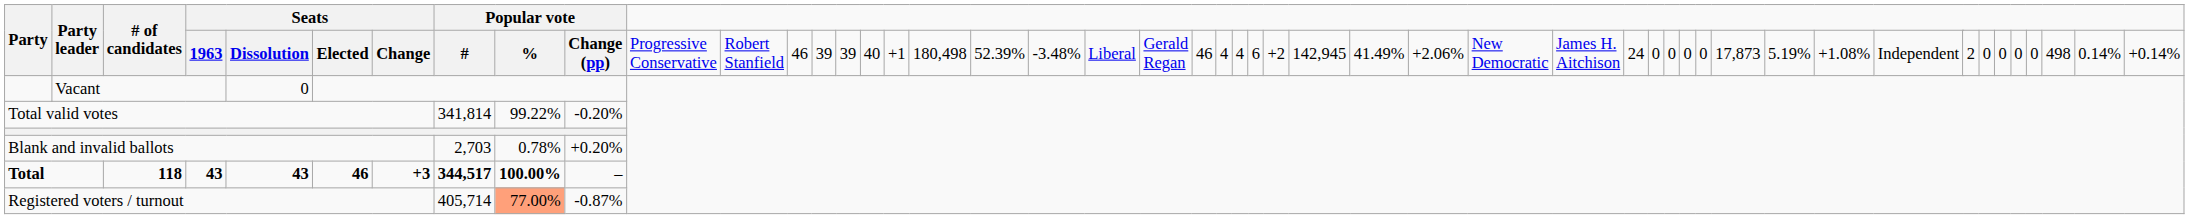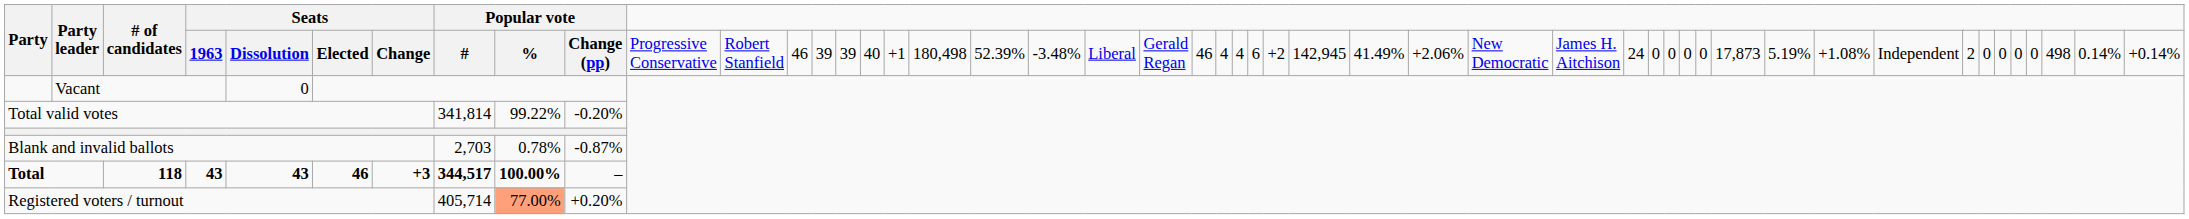 <table class="wikitable">
 <tr>
 <th rowspan="2" colspan="2">Party</th>
 <th rowspan="2">Party leader</th>
 <th rowspan="2"># of<br>candidates</th>
 <th colspan="4">Seats</th>
 <th colspan="3">Popular vote</th>
 </tr>
 <tr>
 <th><a href='#'>1963</a></th>
 <th><span><a href='#'>Dissolution</a></span></th>
 <th>Elected</th>
 <th>Change</th>
 <th>#</th>
 <th>%</th>
 <th>Change (<a href='#'>pp</a>)<br></th>
 <td><a href='#'>Progressive Conservative</a></td>
 <td><a href='#'>Robert Stanfield</a></td>
 <td align="right">46</td>
 <td align="right">39</td>
 <td align="right">39</td>
 <td align="right">40</td>
 <td align="right">+1</td>
 <td align="right">180,498</td>
 <td align="right">52.39%</td>
 <td align="right">-3.48%<br></td>
 <td><a href='#'>Liberal</a></td>
 <td><a href='#'>Gerald Regan</a></td>
 <td align="right">46</td>
 <td align="right">4</td>
 <td align="right">4</td>
 <td align="right">6</td>
 <td align="right">+2</td>
 <td align="right">142,945</td>
 <td align="right">41.49%</td>
 <td align="right">+2.06%<br></td>
 <td><a href='#'>New Democratic</a></td>
 <td><a href='#'>James H. Aitchison</a></td>
 <td align="right">24</td>
 <td align="right">0</td>
 <td align="right">0</td>
 <td align="right">0</td>
 <td align="right">0</td>
 <td align="right">17,873</td>
 <td align="right">5.19%</td>
 <td align="right">+1.08%<br></td>
 <td colspan=2>Independent</td>
 <td align="right">2</td>
 <td align="right">0</td>
 <td align="right">0</td>
 <td align="right">0</td>
 <td align="right">0</td>
 <td align="right">498</td>
 <td align="right">0.14%</td>
 <td align="right">+0.14%</td>
 </tr>
 <tr>
 <td> </td>
 <td colspan=4>Vacant</td>
 <td align="right">0</td>
 <td colspan=5> </td>
 </tr>
 <tr>
 <td colspan="8">Total valid votes</td>
 <td align="right">341,814</td>
 <td align="right">99.22%</td>
 <td align="right">-0.20%</td>
 </tr>
 <tr>
 <th colspan="11"></th>
 </tr>
 <tr>
 <td colspan="8">Blank and invalid ballots</td>
 <td align="right">2,703</td>
 <td align="right">0.78%</td>
-<td align="right">+0.20%</td>
+<td align="right">-0.87%</td>
 </tr>
 <tr>
 <td colspan=3><strong>Total</strong></td>
 <td align="right"><strong>118</strong></td>
 <td align="right"><strong>43</strong></td>
 <td align="right"><strong>43</strong></td>
 <td align="right"><strong>46</strong></td>
 <td align="right"><strong>+3</strong></td>
 <td align="right"><strong>344,517</strong></td>
 <td align="right"><strong>100.00%</strong></td>
 <td align="right">–</td>
 </tr>
 <tr>
 <td colspan="8">Registered voters / turnout</td>
 <td align="right">405,714</td>
 <td align="right" style="background: lightsalmon;">77.00%</td>
-<td align="right">-0.87%</td>
+<td align="right">+0.20%</td>
 </tr>
 </table>
